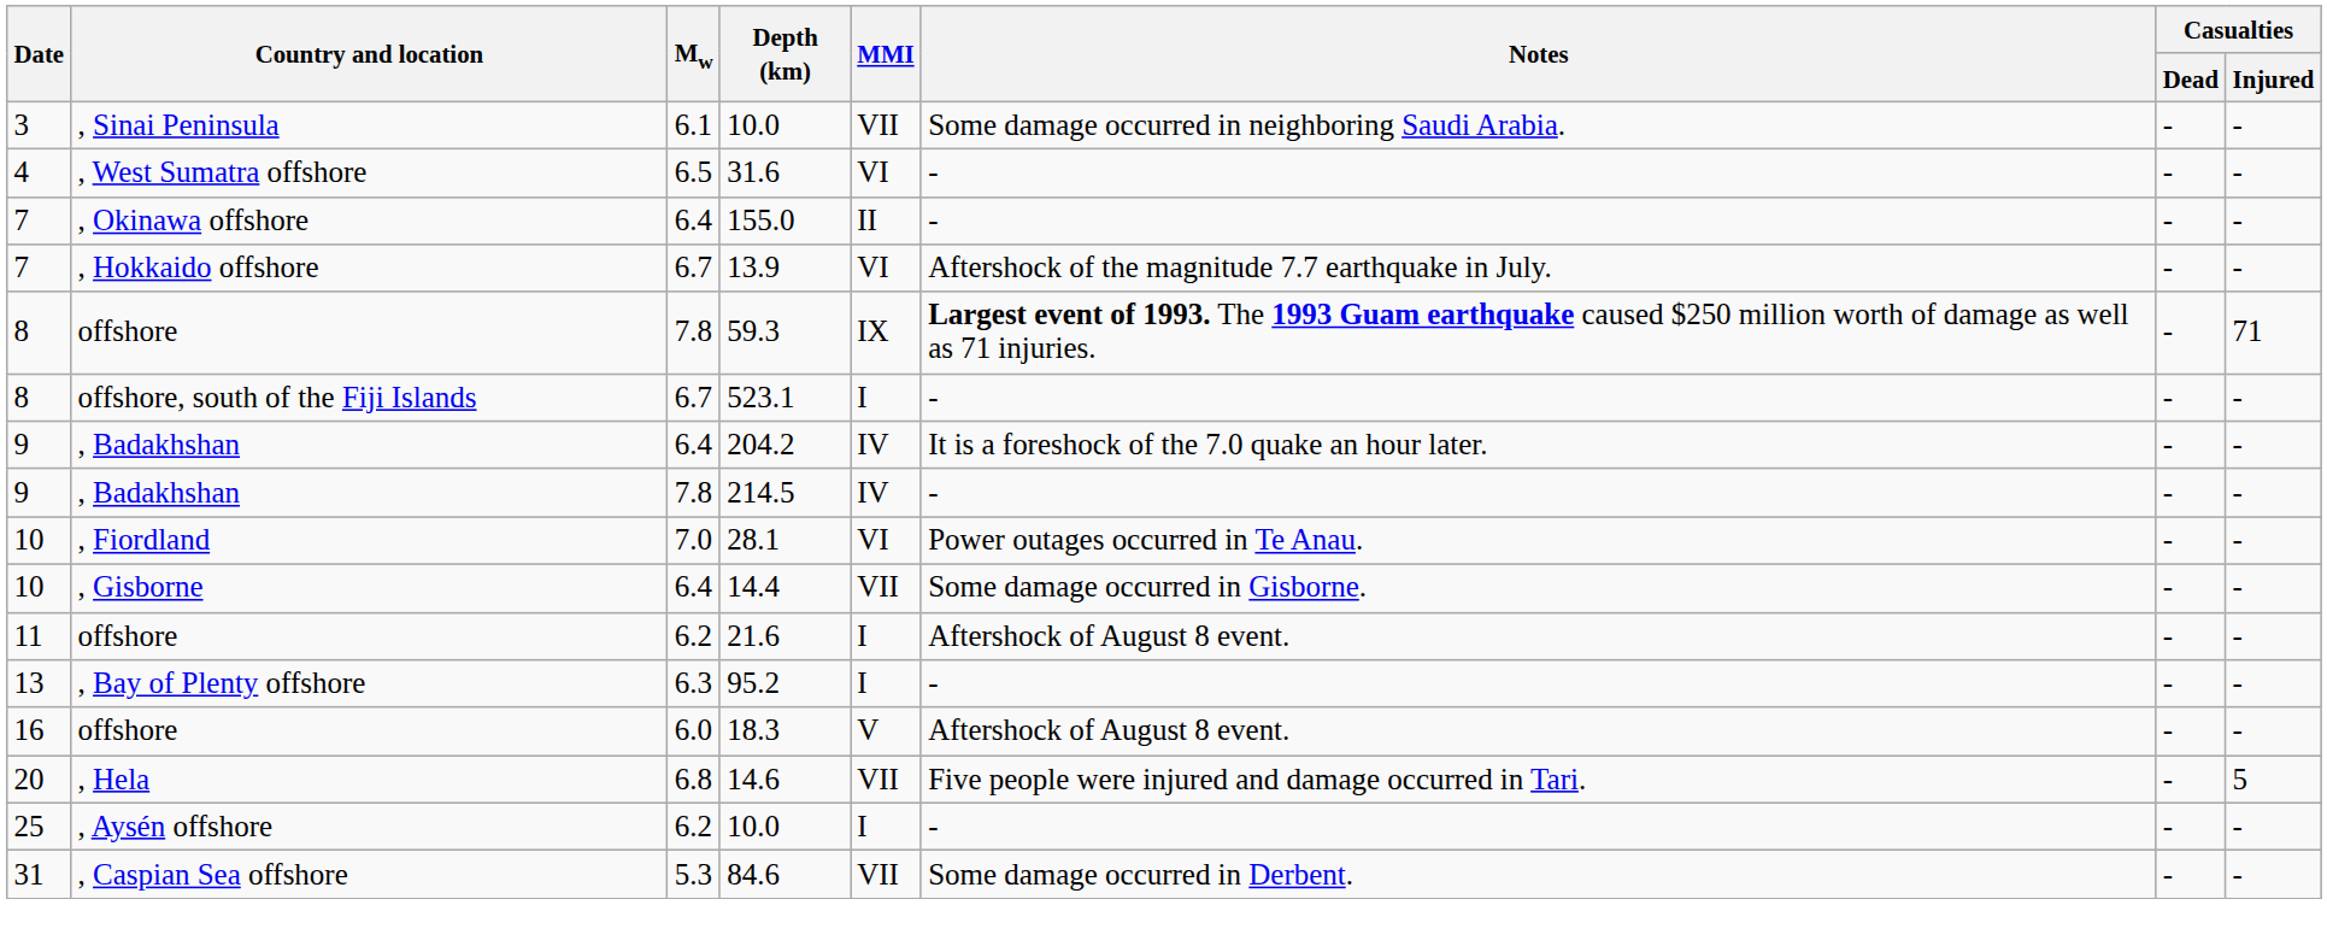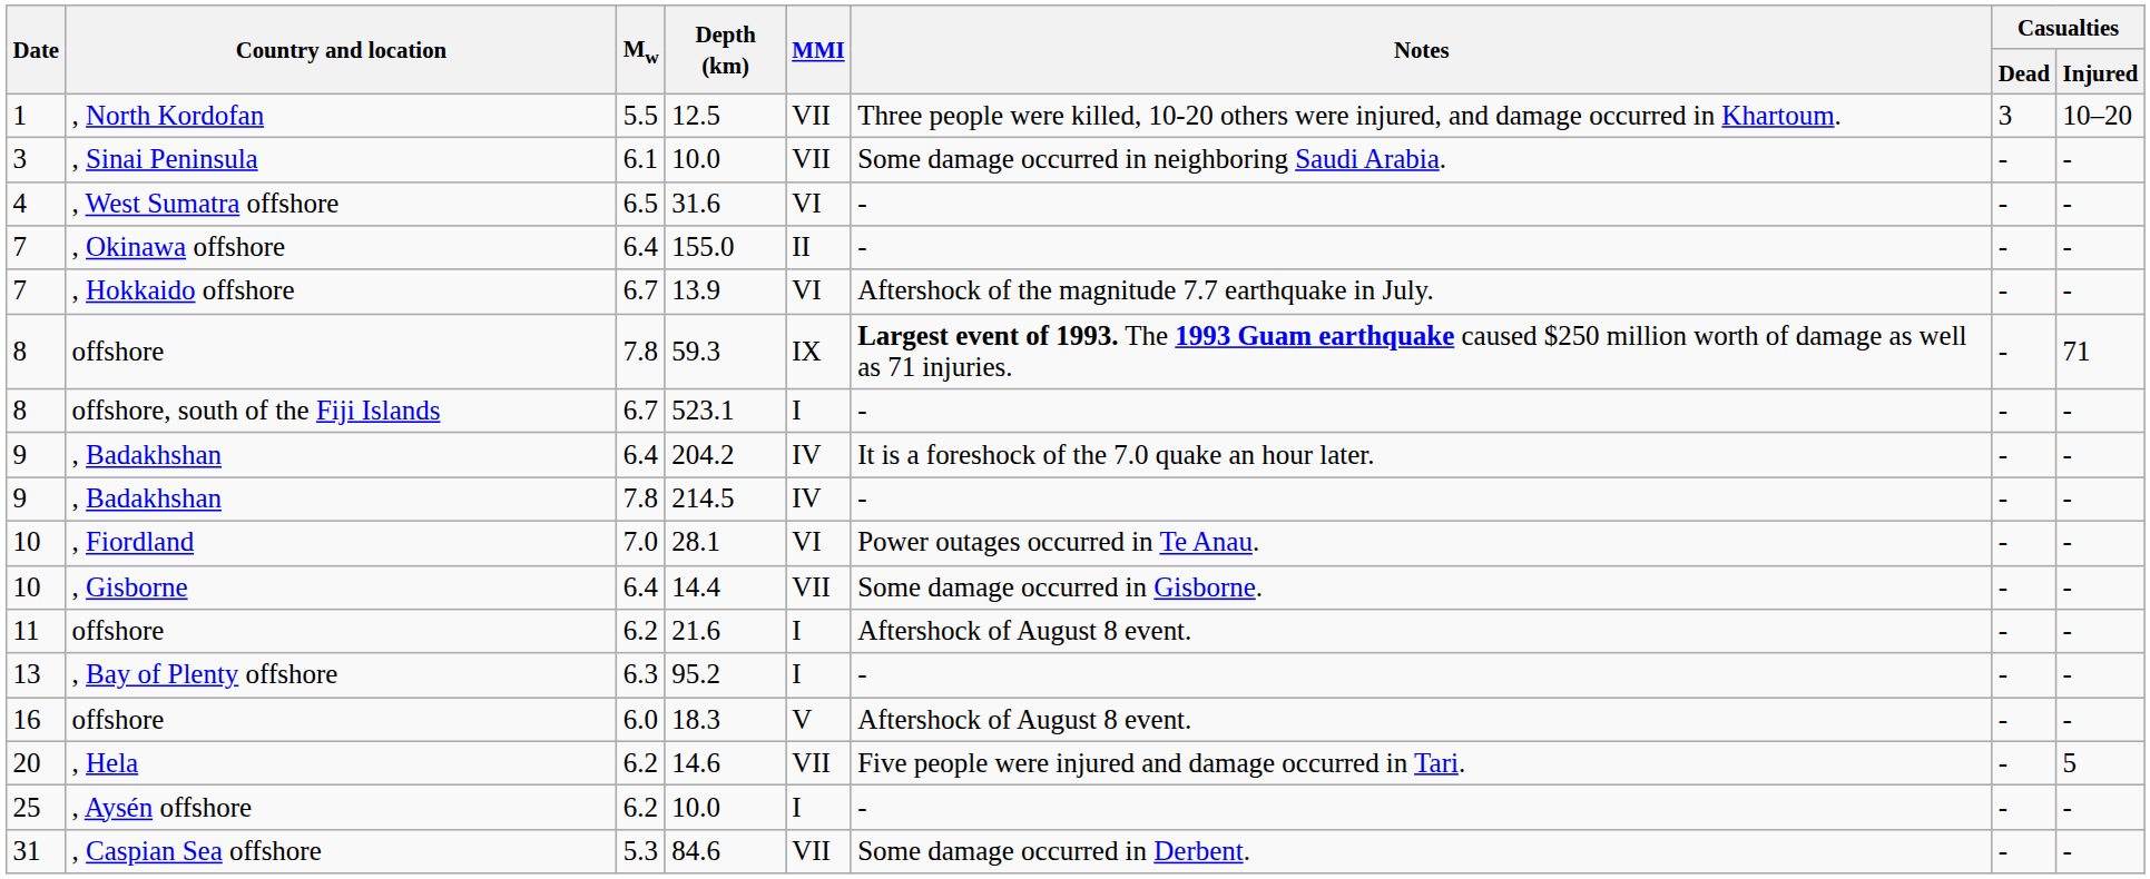 <table class="wikitable sortable" style="border:1px black; margin-left:1em;">
 <tr>
 <th rowspan="2"><small>Date</small></th>
 <th rowspan="2" style="width: 310px"><small>Country and location</small></th>
 <th rowspan="2"><small>M<sub>w</sub></small></th>
 <th rowspan="2"><small>Depth (km)</small></th>
 <th rowspan="2"><small><a href='#'>MMI</a></small></th>
 <th rowspan="2" class="unsortable"><small>Notes</small></th>
 <th colspan="2"><small>Casualties</small></th>
 </tr>
 <tr>
 <th><small>Dead</small></th>
 <th><small>Injured</small></th>
+</tr>
+<tr>
+<td>1</td>
+<td>, <a href='#'>North Kordofan</a></td>
+<td>5.5</td>
+<td>12.5</td>
+<td>VII</td>
+<td>Three people were killed, 10-20 others were injured, and damage occurred in <a href='#'>Khartoum</a>.</td>
+<td>3</td>
+<td>10–20</td>
 </tr>
 <tr>
 <td>3</td>
 <td>, <a href='#'>Sinai Peninsula</a></td>
 <td>6.1</td>
 <td>10.0</td>
 <td>VII</td>
 <td>Some damage occurred in neighboring <a href='#'>Saudi Arabia</a>.</td>
 <td>-</td>
 <td>-</td>
 </tr>
 <tr>
 <td>4</td>
 <td>, <a href='#'>West Sumatra</a> offshore</td>
 <td>6.5</td>
 <td>31.6</td>
 <td>VI</td>
 <td>-</td>
 <td>-</td>
 <td>-</td>
 </tr>
 <tr>
 <td>7</td>
 <td>, <a href='#'>Okinawa</a> offshore</td>
 <td>6.4</td>
 <td>155.0</td>
 <td>II</td>
 <td>-</td>
 <td>-</td>
 <td>-</td>
 </tr>
 <tr>
 <td>7</td>
 <td>, <a href='#'>Hokkaido</a> offshore</td>
 <td>6.7</td>
 <td>13.9</td>
 <td>VI</td>
 <td>Aftershock of the magnitude 7.7 earthquake in July.</td>
 <td>-</td>
 <td>-</td>
 </tr>
 <tr>
 <td>8</td>
 <td> offshore</td>
 <td>7.8</td>
 <td>59.3</td>
 <td>IX</td>
 <td><strong>Largest event of 1993.</strong> The <strong><a href='#'>1993 Guam earthquake</a></strong> caused $250 million worth of damage as well as 71 injuries.</td>
 <td>-</td>
 <td>71</td>
 </tr>
 <tr>
 <td>8</td>
 <td> offshore, south of the <a href='#'>Fiji Islands</a></td>
 <td>6.7</td>
 <td>523.1</td>
 <td>I</td>
 <td>-</td>
 <td>-</td>
 <td>-</td>
 </tr>
 <tr>
 <td>9</td>
 <td>, <a href='#'>Badakhshan</a></td>
 <td>6.4</td>
 <td>204.2</td>
 <td>IV</td>
 <td>It is a foreshock of the 7.0 quake an hour later.</td>
 <td>-</td>
 <td>-</td>
 </tr>
 <tr>
 <td>9</td>
 <td>, <a href='#'>Badakhshan</a></td>
 <td>7.8</td>
 <td>214.5</td>
 <td>IV</td>
 <td>-</td>
 <td>-</td>
 <td>-</td>
 </tr>
 <tr>
 <td>10</td>
 <td>, <a href='#'>Fiordland</a></td>
 <td>7.0</td>
 <td>28.1</td>
 <td>VI</td>
 <td>Power outages occurred in <a href='#'>Te Anau</a>.</td>
 <td>-</td>
 <td>-</td>
 </tr>
 <tr>
 <td>10</td>
 <td>, <a href='#'>Gisborne</a></td>
 <td>6.4</td>
 <td>14.4</td>
 <td>VII</td>
 <td>Some damage occurred in <a href='#'>Gisborne</a>.</td>
 <td>-</td>
 <td>-</td>
 </tr>
 <tr>
 <td>11</td>
 <td> offshore</td>
 <td>6.2</td>
 <td>21.6</td>
 <td>I</td>
 <td>Aftershock of August 8 event.</td>
 <td>-</td>
 <td>-</td>
 </tr>
 <tr>
 <td>13</td>
 <td>, <a href='#'>Bay of Plenty</a> offshore</td>
 <td>6.3</td>
 <td>95.2</td>
 <td>I</td>
 <td>-</td>
 <td>-</td>
 <td>-</td>
 </tr>
 <tr>
 <td>16</td>
 <td> offshore</td>
 <td>6.0</td>
 <td>18.3</td>
 <td>V</td>
 <td>Aftershock of August 8 event.</td>
 <td>-</td>
 <td>-</td>
 </tr>
 <tr>
 <td>20</td>
 <td>, <a href='#'>Hela</a></td>
-<td>6.8</td>
+<td>6.2</td>
 <td>14.6</td>
 <td>VII</td>
 <td>Five people were injured and damage occurred in <a href='#'>Tari</a>.</td>
 <td>-</td>
 <td>5</td>
 </tr>
 <tr>
 <td>25</td>
 <td>, <a href='#'>Aysén</a> offshore</td>
 <td>6.2</td>
 <td>10.0</td>
 <td>I</td>
 <td>-</td>
 <td>-</td>
 <td>-</td>
 </tr>
 <tr>
 <td>31</td>
 <td>, <a href='#'>Caspian Sea</a> offshore</td>
 <td>5.3</td>
 <td>84.6</td>
 <td>VII</td>
 <td>Some damage occurred in <a href='#'>Derbent</a>.</td>
 <td>-</td>
 <td>-</td>
 </tr>
 </table>
